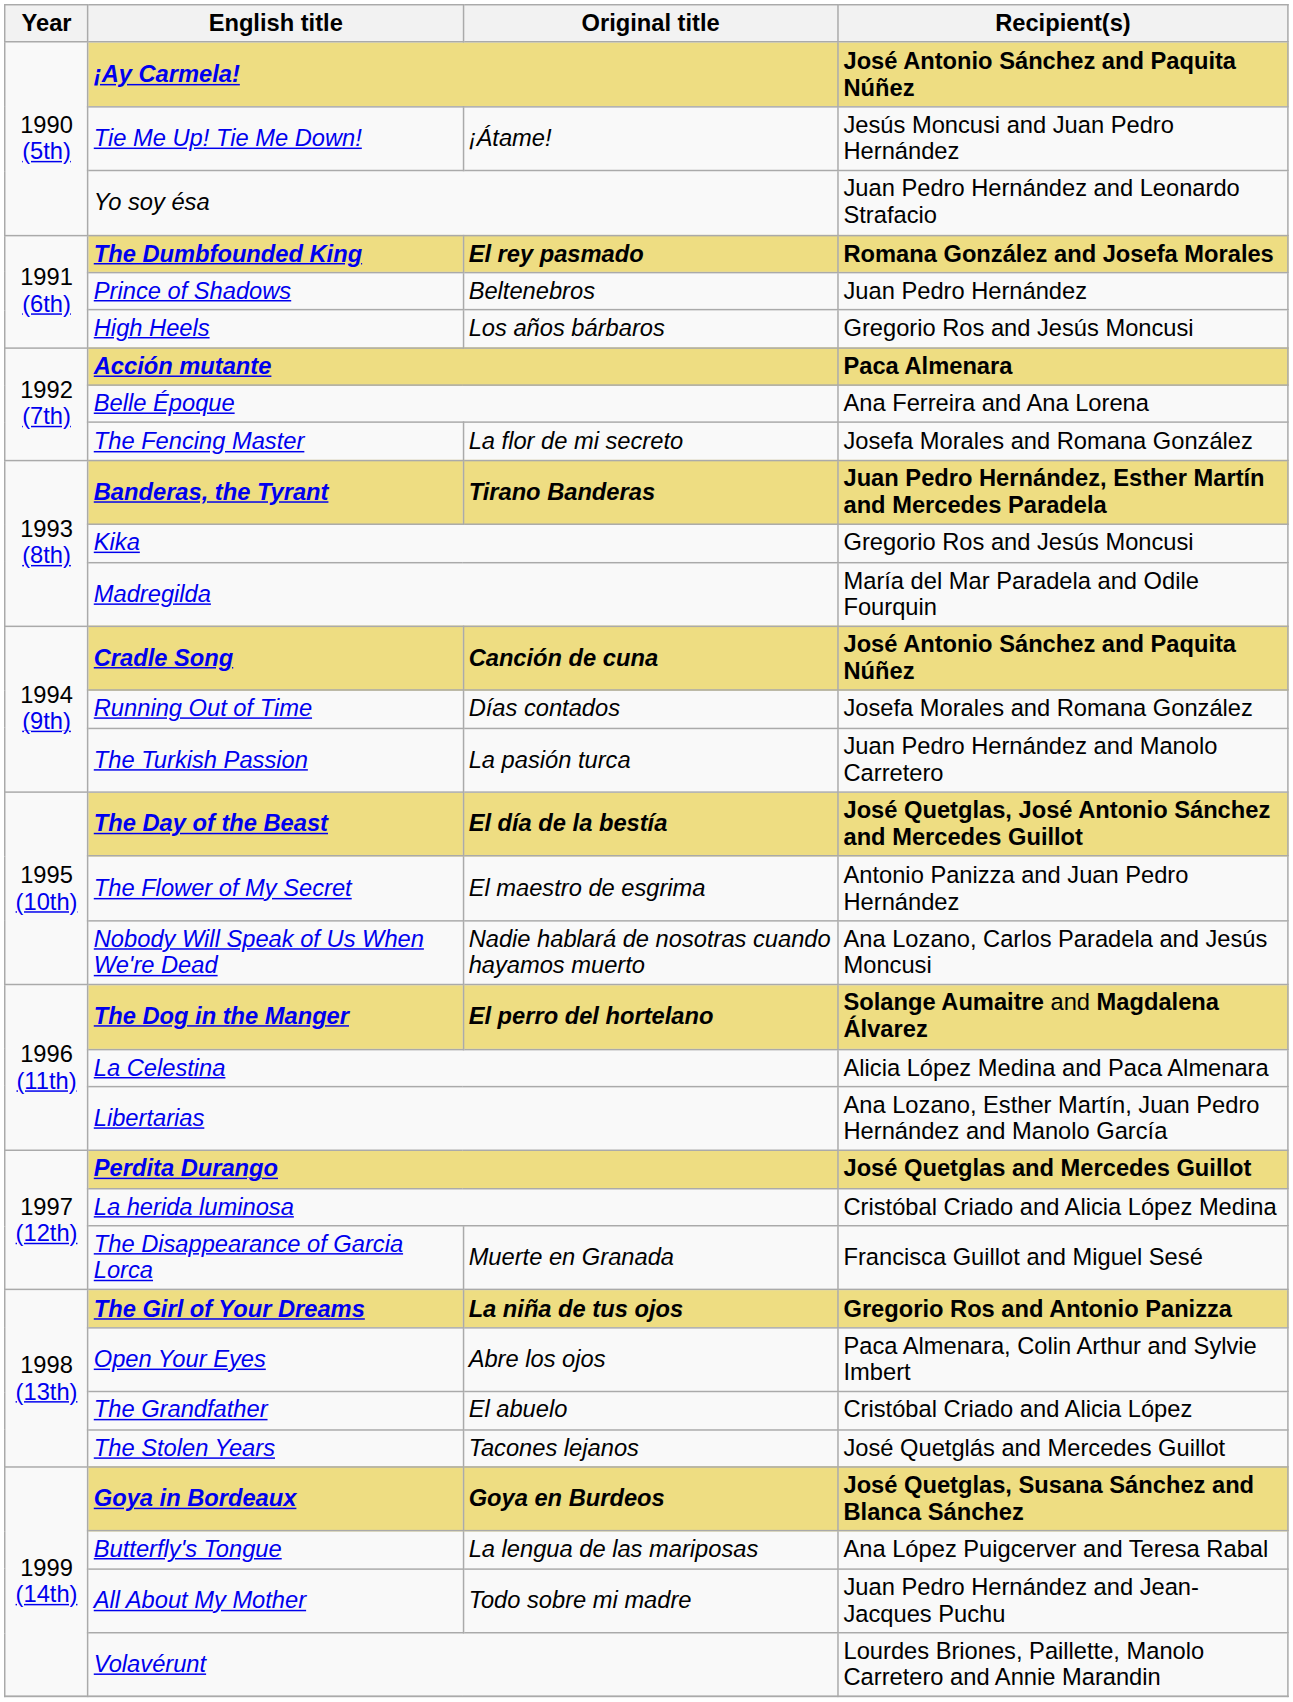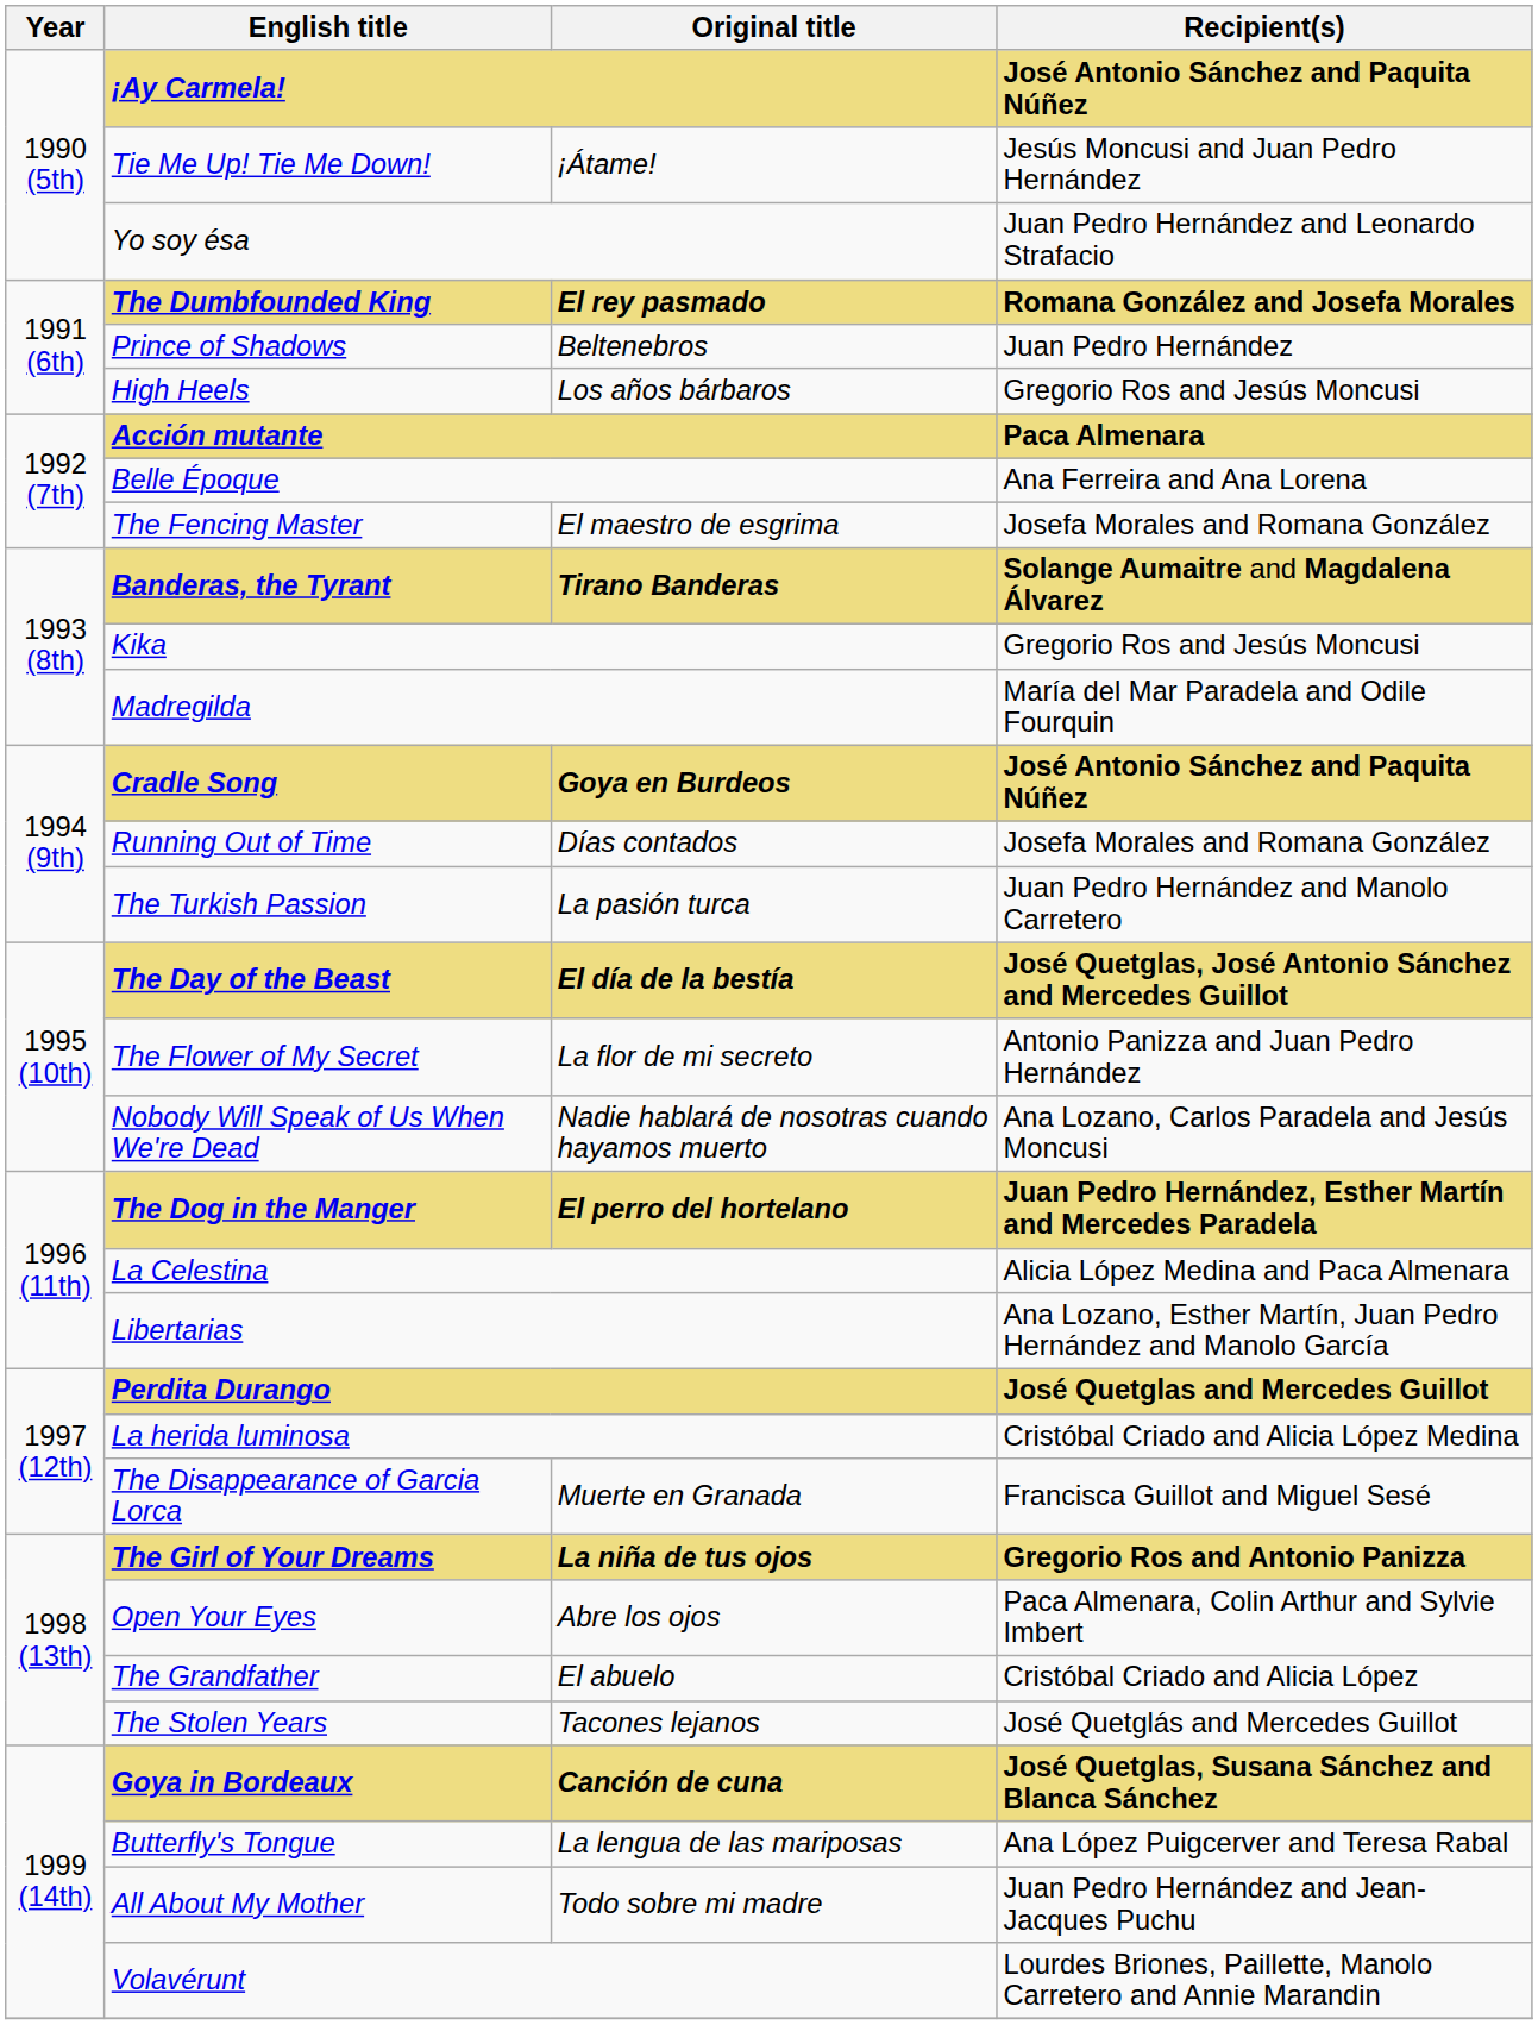 <table class="wikitable sortable" style="text-align:left;"style="width:95%">
 <tr>
 <th scope="col" style="width:5%;">Year</th>
 <th scope="col" style="width:25%;">English title</th>
 <th scope="col" style="width:25%;">Original title</th>
 <th scope="col" style="width:30%;">Recipient(s)</th>
 </tr>
 <tr>
 <td rowspan="3" style="text-align:center;">1990<br><a href='#'>(5th)</a></td>
 <td colspan="2" style="background:#eedd82;"><strong><em><a href='#'>¡Ay Carmela!</a></em></strong></td>
 <td style="background:#eedd82;"><strong>José Antonio Sánchez and Paquita Núñez</strong></td>
 </tr>
 <tr>
 <td><em><a href='#'>Tie Me Up! Tie Me Down!</a></em></td>
 <td><em>¡Átame!</em></td>
 <td>Jesús Moncusi and Juan Pedro Hernández</td>
 </tr>
 <tr>
 <td colspan="2"><em>Yo soy ésa</em></td>
 <td>Juan Pedro Hernández and Leonardo Strafacio</td>
 </tr>
 <tr>
 <td rowspan="3" style="text-align:center;">1991<br><a href='#'>(6th)</a></td>
 <td style="background:#eedd82;"><strong><em><a href='#'>The Dumbfounded King</a></em></strong></td>
 <td style="background:#eedd82;"><strong><em>El rey pasmado</em></strong></td>
 <td style="background:#eedd82;"><strong>Romana González and Josefa Morales</strong></td>
 </tr>
 <tr>
 <td><em><a href='#'>Prince of Shadows</a></em></td>
 <td><em>Beltenebros</em></td>
 <td>Juan Pedro Hernández</td>
 </tr>
 <tr>
 <td><em><a href='#'>High Heels</a></em></td>
 <td><em>Los años bárbaros</em></td>
 <td>Gregorio Ros and Jesús Moncusi</td>
 </tr>
 <tr>
 <td rowspan="3" style="text-align:center;">1992<br><a href='#'>(7th)</a></td>
 <td colspan="2" style="background:#eedd82;"><strong><em><a href='#'>Acción mutante</a></em></strong></td>
 <td style="background:#eedd82;"><strong>Paca Almenara</strong></td>
 </tr>
 <tr>
 <td colspan="2"><em><a href='#'>Belle Époque</a></em></td>
 <td>Ana Ferreira and Ana Lorena</td>
 </tr>
 <tr>
 <td><em><a href='#'>The Fencing Master</a></em></td>
-<td><em>La flor de mi secreto</em></td>
+<td><em>El maestro de esgrima</em></td>
 <td>Josefa Morales and Romana González</td>
 </tr>
 <tr>
 <td rowspan="3" style="text-align:center;">1993<br><a href='#'>(8th)</a></td>
 <td style="background:#eedd82;"><strong><em><a href='#'>Banderas, the Tyrant</a></em></strong></td>
 <td style="background:#eedd82;"><strong><em>Tirano Banderas</em></strong></td>
-<td style="background:#eedd82;"><strong>Juan Pedro Hernández, Esther Martín and Mercedes Paradela</strong></td>
+<td style="background:#eedd82;"><strong>Solange Aumaitre</strong> and <strong>Magdalena Álvarez</strong></td>
 </tr>
 <tr>
 <td colspan="2"><em><a href='#'>Kika</a></em></td>
 <td>Gregorio Ros and Jesús Moncusi</td>
 </tr>
 <tr>
 <td colspan="2"><em><a href='#'>Madregilda</a></em></td>
 <td>María del Mar Paradela and Odile Fourquin</td>
 </tr>
 <tr>
 <td rowspan="3" style="text-align:center;">1994<br><a href='#'>(9th)</a></td>
 <td style="background:#eedd82;"><strong><em><a href='#'>Cradle Song</a></em></strong></td>
-<td style="background:#eedd82;"><strong><em>Canción de cuna</em></strong></td>
+<td style="background:#eedd82;"><strong><em>Goya en Burdeos</em></strong></td>
 <td style="background:#eedd82;"><strong>José Antonio Sánchez and Paquita Núñez </strong></td>
 </tr>
 <tr>
 <td><em><a href='#'>Running Out of Time</a></em></td>
 <td><em>Días contados</em></td>
 <td>Josefa Morales and Romana González</td>
 </tr>
 <tr>
 <td><em><a href='#'>The Turkish Passion</a></em></td>
 <td><em>La pasión turca</em></td>
 <td>Juan Pedro Hernández and Manolo Carretero</td>
 </tr>
 <tr>
 <td rowspan="3" style="text-align:center;">1995<br><a href='#'>(10th)</a></td>
 <td style="background:#eedd82;"><strong><em><a href='#'>The Day of the Beast</a></em></strong></td>
 <td style="background:#eedd82;"><strong><em>El día de la bestía</em></strong></td>
 <td style="background:#eedd82;"><strong>José Quetglas, José Antonio Sánchez and Mercedes Guillot </strong></td>
 </tr>
 <tr>
 <td><em><a href='#'>The Flower of My Secret</a></em></td>
-<td><em>El maestro de esgrima</em></td>
+<td><em>La flor de mi secreto</em></td>
 <td>Antonio Panizza and Juan Pedro Hernández</td>
 </tr>
 <tr>
 <td><em><a href='#'>Nobody Will Speak of Us When We're Dead</a></em></td>
 <td><em>Nadie hablará de nosotras cuando hayamos muerto</em></td>
 <td>Ana Lozano, Carlos Paradela and Jesús Moncusi</td>
 </tr>
 <tr>
 <td rowspan="3" style="text-align:center;">1996<br><a href='#'>(11th)</a></td>
 <td style="background:#eedd82;"><strong><em><a href='#'>The Dog in the Manger</a></em></strong></td>
 <td style="background:#eedd82;"><strong><em>El perro del hortelano</em></strong></td>
-<td style="background:#eedd82;"><strong>Solange Aumaitre</strong> and <strong>Magdalena Álvarez</strong></td>
+<td style="background:#eedd82;"><strong>Juan Pedro Hernández, Esther Martín and Mercedes Paradela</strong></td>
 </tr>
 <tr>
 <td colspan="2"><em><a href='#'>La Celestina</a></em></td>
 <td>Alicia López Medina and Paca Almenara</td>
 </tr>
 <tr>
 <td colspan="2"><em><a href='#'>Libertarias</a></em></td>
 <td>Ana Lozano, Esther Martín, Juan Pedro Hernández and Manolo García</td>
 </tr>
 <tr>
 <td rowspan="3" style="text-align:center;">1997<br><a href='#'>(12th)</a></td>
 <td colspan="2" style="background:#eedd82;"><strong><em><a href='#'>Perdita Durango</a></em></strong></td>
 <td style="background:#eedd82;"><strong>José Quetglas and Mercedes Guillot </strong></td>
 </tr>
 <tr>
 <td colspan="2"><em><a href='#'>La herida luminosa</a></em></td>
 <td>Cristóbal Criado and Alicia López Medina</td>
 </tr>
 <tr>
 <td><em><a href='#'>The Disappearance of Garcia Lorca</a></em></td>
 <td><em>Muerte en Granada</em></td>
 <td>Francisca Guillot and Miguel Sesé</td>
 </tr>
 <tr>
 <td rowspan="4" style="text-align:center;">1998<br><a href='#'>(13th)</a></td>
 <td style="background:#eedd82;"><strong><em><a href='#'>The Girl of Your Dreams</a></em></strong></td>
 <td style="background:#eedd82;"><strong><em>La niña de tus ojos</em></strong></td>
 <td style="background:#eedd82;"><strong>Gregorio Ros and Antonio Panizza</strong></td>
 </tr>
 <tr>
 <td><em><a href='#'>Open Your Eyes</a></em></td>
 <td><em>Abre los ojos</em></td>
 <td>Paca Almenara, Colin Arthur and Sylvie Imbert</td>
 </tr>
 <tr>
 <td><em><a href='#'>The Grandfather</a></em></td>
 <td><em>El abuelo</em></td>
 <td>Cristóbal Criado and Alicia López</td>
 </tr>
 <tr>
 <td><em><a href='#'>The Stolen Years</a></em></td>
 <td><em>Tacones lejanos</em></td>
 <td>José Quetglás and Mercedes Guillot</td>
 </tr>
 <tr>
 <td rowspan="4" style="text-align:center;">1999<br><a href='#'>(14th)</a></td>
 <td style="background:#eedd82;"><strong><em><a href='#'>Goya in Bordeaux</a></em></strong></td>
-<td style="background:#eedd82;"><strong><em>Goya en Burdeos</em></strong></td>
+<td style="background:#eedd82;"><strong><em>Canción de cuna</em></strong></td>
 <td style="background:#eedd82;"><strong>José Quetglas, Susana Sánchez and Blanca Sánchez</strong></td>
 </tr>
 <tr>
 <td><em><a href='#'>Butterfly's Tongue</a></em></td>
 <td><em>La lengua de las mariposas</em></td>
 <td>Ana López Puigcerver and Teresa Rabal</td>
 </tr>
 <tr>
 <td><em><a href='#'>All About My Mother</a></em></td>
 <td><em>Todo sobre mi madre</em></td>
 <td>Juan Pedro Hernández and Jean-Jacques Puchu</td>
 </tr>
 <tr>
 <td colspan="2"><em><a href='#'>Volavérunt</a></em></td>
 <td>Lourdes Briones, Paillette, Manolo Carretero and Annie Marandin</td>
 </tr>
 <tr>
 </tr>
 </table>
